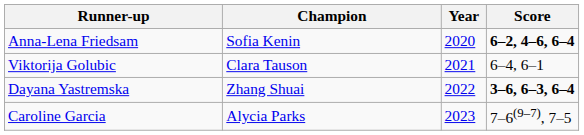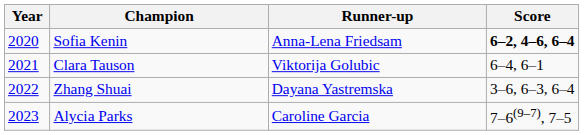 <table class="wikitable">
 <tr>
+<th style="width:40px">Year</th>
+<th style="width:220px">Champion</th>
 <th style="width:220px">Runner-up</th>
-<th style="width:220px">Champion</th>
-<th style="width:40px">Year</th>
 <th class="unsortable">Score</th>
 </tr>
 <tr>
+<td><a href='#'>2020</a></td>
+<td> <a href='#'>Sofia Kenin</a></td>
 <td> <a href='#'>Anna-Lena Friedsam</a></td>
-<td> <a href='#'>Sofia Kenin</a></td>
-<td><a href='#'>2020</a></td>
 <td><strong>6–2, 4–6, 6–4</strong></td>
 </tr>
 <tr>
+<td><a href='#'>2021</a></td>
+<td> <a href='#'>Clara Tauson</a></td>
 <td> <a href='#'>Viktorija Golubic</a></td>
-<td> <a href='#'>Clara Tauson</a></td>
-<td><a href='#'>2021</a></td>
 <td>6–4, 6–1</td>
 </tr>
 <tr>
+<td><a href='#'>2022</a></td>
+<td> <a href='#'>Zhang Shuai</a></td>
 <td> <a href='#'>Dayana Yastremska</a></td>
-<td> <a href='#'>Zhang Shuai</a></td>
-<td><a href='#'>2022</a></td>
-<td><strong>3–6, 6–3, 6–4</strong></td>
+<td>3–6, 6–3, 6–4</td>
 </tr>
 <tr>
+<td><a href='#'>2023</a></td>
+<td> <a href='#'>Alycia Parks</a></td>
 <td> <a href='#'>Caroline Garcia</a></td>
-<td> <a href='#'>Alycia Parks</a></td>
-<td><a href='#'>2023</a></td>
 <td>7–6<sup>(9–7)</sup>, 7–5</td>
 </tr>
 </table>
